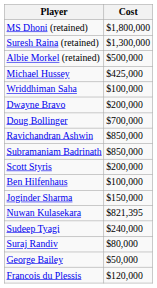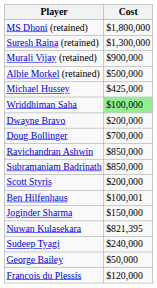 <table class="wikitable sortable">
 <tr>
 <th>Player</th>
 <th>Cost</th>
 </tr>
 <tr>
 <td><a href='#'>MS Dhoni</a> (retained)</td>
 <td>$1,800,000</td>
 </tr>
 <tr>
 <td><a href='#'>Suresh Raina</a> (retained)</td>
 <td>$1,300,000</td>
 </tr>
 <tr>
+<td><a href='#'>Murali Vijay</a> (retained)</td>
+<td>$900,000</td>
+</tr>
+<tr>
 <td><a href='#'>Albie Morkel</a> (retained)</td>
 <td>$500,000</td>
 </tr>
 <tr>
 <td><a href='#'>Michael Hussey</a></td>
 <td>$425,000</td>
 </tr>
 <tr>
 <td><a href='#'>Wriddhiman Saha</a></td>
-<td>$100,000</td>
+<td style="background: lightgreen;">$100,000</td>
 </tr>
 <tr>
 <td><a href='#'>Dwayne Bravo</a></td>
 <td>$200,000</td>
 </tr>
 <tr>
 <td><a href='#'>Doug Bollinger</a></td>
 <td>$700,000</td>
 </tr>
 <tr>
 <td><a href='#'>Ravichandran Ashwin</a></td>
 <td>$850,000</td>
 </tr>
 <tr>
 <td><a href='#'>Subramaniam Badrinath</a></td>
 <td>$850,000</td>
 </tr>
 <tr>
 <td><a href='#'>Scott Styris</a></td>
 <td>$200,000</td>
 </tr>
 <tr>
 <td><a href='#'>Ben Hilfenhaus</a></td>
-<td>$100,000</td>
+<td>$100,001</td>
 </tr>
 <tr>
 <td><a href='#'>Joginder Sharma</a></td>
 <td>$150,000</td>
 </tr>
 <tr>
 <td><a href='#'>Nuwan Kulasekara</a></td>
 <td>$821,395</td>
 </tr>
 <tr>
 <td><a href='#'>Sudeep Tyagi</a></td>
 <td>$240,000</td>
 </tr>
 <tr>
-<td><a href='#'>Suraj Randiv</a></td>
-<td>$80,000</td>
-</tr>
-<tr>
 <td><a href='#'>George Bailey</a></td>
 <td>$50,000</td>
 </tr>
 <tr>
 <td><a href='#'>Francois du Plessis</a></td>
 <td>$120,000</td>
 </tr>
 </table>
